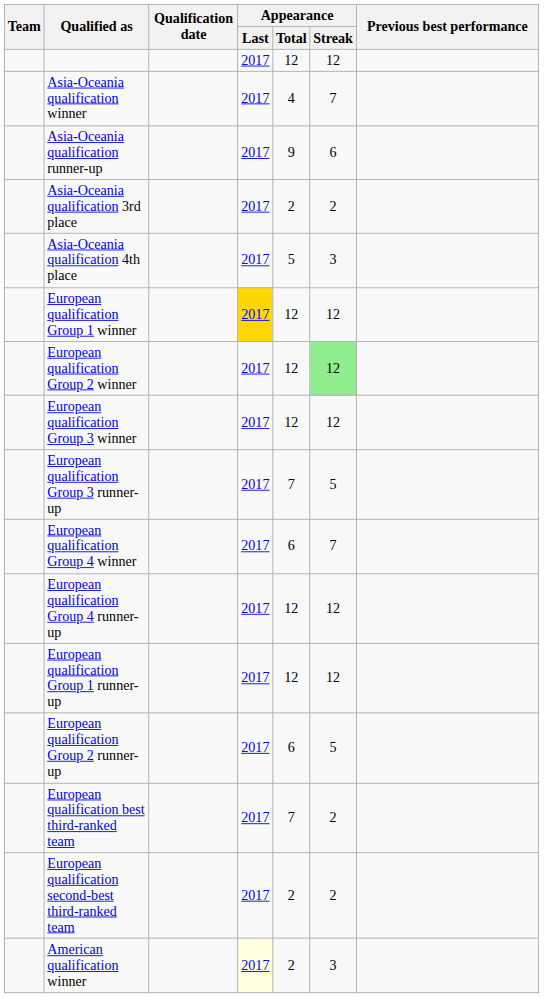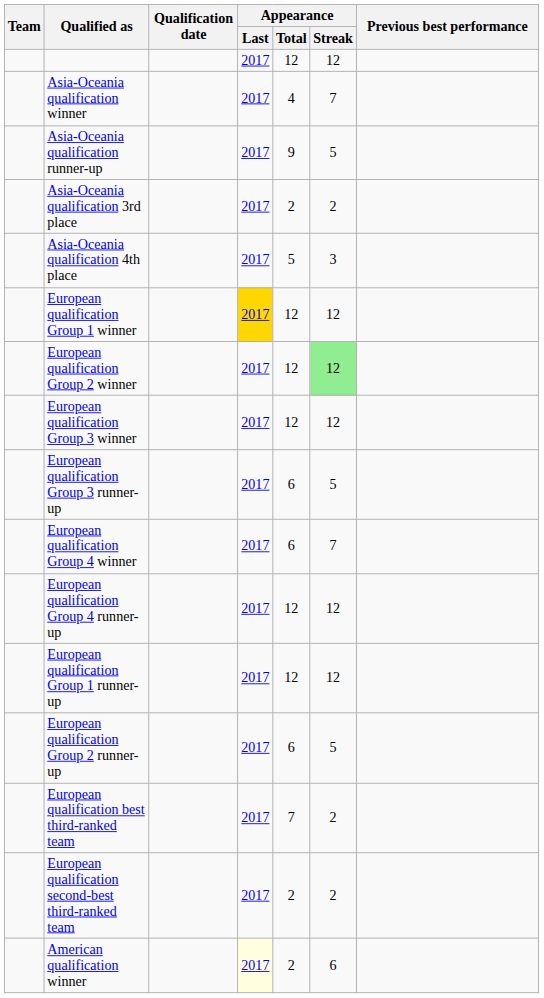 <table class="wikitable sortable" style="text-align: center;">
 <tr>
 <th rowspan=2>Team</th>
 <th rowspan=2>Qualified as</th>
 <th rowspan=2>Qualification date</th>
 <th colspan=3>Appearance</th>
 <th rowspan=2 width=200>Previous best performance</th>
 </tr>
 <tr>
 <th>Last</th>
 <th>Total</th>
 <th>Streak</th>
 </tr>
 <tr>
 <td style="text-align: left;"></td>
 <td style="text-align: left;"></td>
 <td></td>
 <td><a href='#'>2017</a></td>
 <td>12</td>
 <td>12</td>
 <td style="text-align: left;"></td>
 </tr>
 <tr>
 <td style="text-align: left;"></td>
 <td style="text-align: left;"><a href='#'>Asia-Oceania qualification</a> winner</td>
 <td></td>
 <td><a href='#'>2017</a></td>
 <td>4</td>
 <td>7</td>
 <td style="text-align: left;"></td>
 </tr>
 <tr>
 <td style="text-align: left;"></td>
 <td style="text-align: left;"><a href='#'>Asia-Oceania qualification</a> runner-up</td>
 <td></td>
 <td><a href='#'>2017</a></td>
 <td>9</td>
-<td>6</td>
+<td>5</td>
 <td style="text-align: left;"></td>
 </tr>
 <tr>
 <td style="text-align: left;"></td>
 <td style="text-align: left;"><a href='#'>Asia-Oceania qualification</a> 3rd place</td>
 <td></td>
 <td><a href='#'>2017</a></td>
 <td>2</td>
 <td>2</td>
 <td style="text-align: left;"></td>
 </tr>
 <tr>
 <td style="text-align: left;"></td>
 <td style="text-align: left;"><a href='#'>Asia-Oceania qualification</a> 4th place</td>
 <td></td>
 <td><a href='#'>2017</a></td>
 <td>5</td>
 <td>3</td>
 <td style="text-align: left;"></td>
 </tr>
 <tr>
 <td align=left></td>
 <td align=left><a href='#'>European qualification Group 1</a> winner</td>
 <td></td>
 <td style="background: gold;"><a href='#'>2017</a></td>
 <td>12</td>
 <td>12</td>
 <td align=left></td>
 </tr>
 <tr>
 <td align=left></td>
 <td align=left><a href='#'>European qualification Group 2</a> winner</td>
 <td></td>
 <td><a href='#'>2017</a></td>
 <td>12</td>
 <td style="background: lightgreen;">12</td>
 <td align=left></td>
 </tr>
 <tr>
 <td align=left></td>
 <td align=left><a href='#'>European qualification Group 3</a> winner</td>
 <td></td>
 <td><a href='#'>2017</a></td>
 <td>12</td>
 <td>12</td>
 <td align=left></td>
 </tr>
 <tr>
 <td align=left></td>
 <td align=left><a href='#'>European qualification Group 3</a> runner-up</td>
 <td></td>
 <td><a href='#'>2017</a></td>
-<td>7</td>
+<td>6</td>
 <td>5</td>
 <td align=left></td>
 </tr>
 <tr>
 <td align=left></td>
 <td align=left><a href='#'>European qualification Group 4</a> winner</td>
 <td></td>
 <td><a href='#'>2017</a></td>
 <td>6</td>
 <td>7</td>
 <td align=left></td>
 </tr>
 <tr>
 <td align=left></td>
 <td align=left><a href='#'>European qualification Group 4</a> runner-up</td>
 <td></td>
 <td><a href='#'>2017</a></td>
 <td>12</td>
 <td>12</td>
 <td align=left></td>
 </tr>
 <tr>
 <td align=left></td>
 <td align=left><a href='#'>European qualification Group 1</a> runner-up</td>
 <td></td>
 <td><a href='#'>2017</a></td>
 <td>12</td>
 <td>12</td>
 <td align=left></td>
 </tr>
 <tr>
 <td align=left></td>
 <td align=left><a href='#'>European qualification Group 2</a> runner-up</td>
 <td></td>
 <td><a href='#'>2017</a></td>
 <td>6</td>
 <td>5</td>
 <td align=left></td>
 </tr>
 <tr>
 <td align=left></td>
 <td align=left><a href='#'>European qualification best third-ranked team</a></td>
 <td></td>
 <td><a href='#'>2017</a></td>
 <td>7</td>
 <td>2</td>
 <td align=left></td>
 </tr>
 <tr>
 <td align=left></td>
 <td align=left><a href='#'>European qualification second-best third-ranked team</a></td>
 <td></td>
 <td><a href='#'>2017</a></td>
 <td>2</td>
 <td>2</td>
 <td align=left></td>
 </tr>
 <tr>
 <td align=left></td>
 <td align=left><a href='#'>American qualification</a> winner</td>
 <td></td>
 <td style="background: lightyellow;"><a href='#'>2017</a></td>
 <td>2</td>
-<td>3</td>
+<td>6</td>
 <td align=left></td>
 </tr>
 </table>
